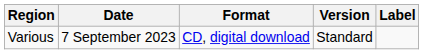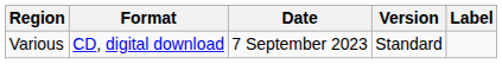 <table class="wikitable sortable">
 <tr>
 <th>Region</th>
+<th>Format</th>
 <th>Date</th>
-<th>Format</th>
 <th>Version</th>
 <th>Label</th>
 </tr>
 <tr>
 <td>Various</td>
+<td><a href='#'>CD</a>, <a href='#'>digital download</a></td>
 <td>7 September 2023</td>
-<td><a href='#'>CD</a>, <a href='#'>digital download</a></td>
 <td>Standard</td>
 <td></td>
 </tr>
 </table>
